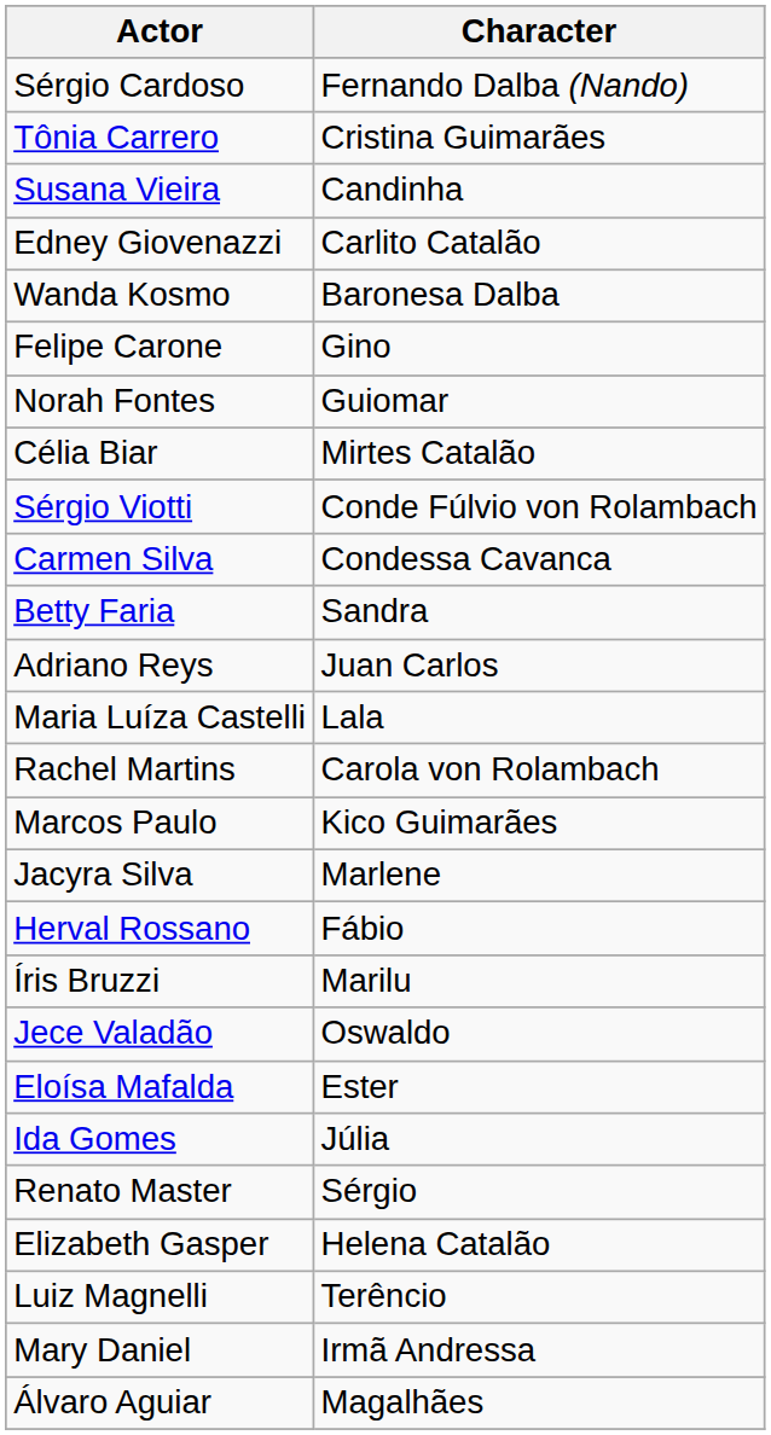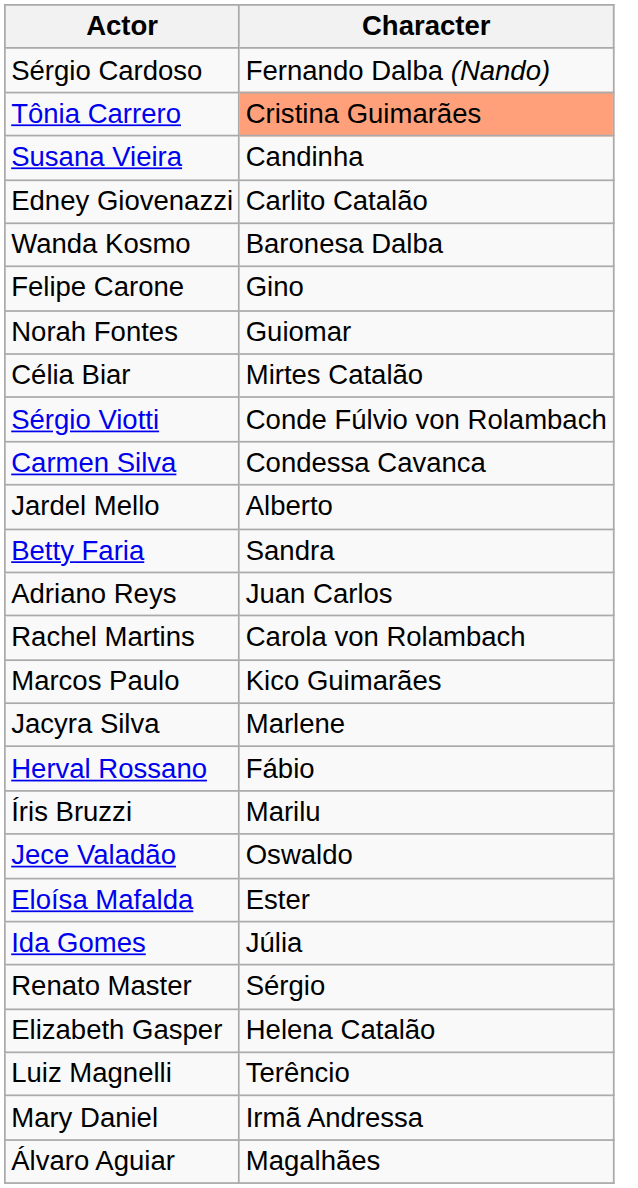 <table class="wikitable sortable">
 <tr style="background:#ccc;">
 <th>Actor</th>
 <th>Character</th>
 </tr>
 <tr>
 <td>Sérgio Cardoso</td>
 <td>Fernando Dalba <em>(Nando)</em></td>
 </tr>
 <tr>
 <td><a href='#'>Tônia Carrero</a></td>
-<td>Cristina Guimarães</td>
+<td style="background: lightsalmon;">Cristina Guimarães</td>
 </tr>
 <tr>
 <td><a href='#'>Susana Vieira</a></td>
 <td>Candinha</td>
 </tr>
 <tr>
 <td>Edney Giovenazzi</td>
 <td>Carlito Catalão</td>
 </tr>
 <tr>
 <td>Wanda Kosmo</td>
 <td>Baronesa Dalba</td>
 </tr>
 <tr>
 <td>Felipe Carone</td>
 <td>Gino</td>
 </tr>
 <tr>
 <td>Norah Fontes</td>
 <td>Guiomar</td>
 </tr>
 <tr>
 <td>Célia Biar</td>
 <td>Mirtes Catalão</td>
 </tr>
 <tr>
 <td><a href='#'>Sérgio Viotti</a></td>
 <td>Conde Fúlvio von Rolambach</td>
 </tr>
 <tr>
 <td><a href='#'>Carmen Silva</a></td>
 <td>Condessa Cavanca</td>
 </tr>
 <tr>
+<td>Jardel Mello</td>
+<td>Alberto</td>
+</tr>
+<tr>
 <td><a href='#'>Betty Faria</a></td>
 <td>Sandra</td>
 </tr>
 <tr>
 <td>Adriano Reys</td>
 <td>Juan Carlos</td>
-</tr>
-<tr>
-<td>Maria Luíza Castelli</td>
-<td>Lala</td>
 </tr>
 <tr>
 <td>Rachel Martins</td>
 <td>Carola von Rolambach</td>
 </tr>
 <tr>
 <td>Marcos Paulo</td>
 <td>Kico Guimarães</td>
 </tr>
 <tr>
 <td>Jacyra Silva</td>
 <td>Marlene</td>
 </tr>
 <tr>
 <td><a href='#'>Herval Rossano</a></td>
 <td>Fábio</td>
 </tr>
 <tr>
 <td>Íris Bruzzi</td>
 <td>Marilu</td>
 </tr>
 <tr>
 <td><a href='#'>Jece Valadão</a></td>
 <td>Oswaldo</td>
 </tr>
 <tr>
 <td><a href='#'>Eloísa Mafalda</a></td>
 <td>Ester</td>
 </tr>
 <tr>
 <td><a href='#'>Ida Gomes</a></td>
 <td>Júlia</td>
 </tr>
 <tr>
 <td>Renato Master</td>
 <td>Sérgio</td>
 </tr>
 <tr>
 <td>Elizabeth Gasper</td>
 <td>Helena Catalão</td>
 </tr>
 <tr>
 <td>Luiz Magnelli</td>
 <td>Terêncio</td>
 </tr>
 <tr>
 <td>Mary Daniel</td>
 <td>Irmã Andressa</td>
 </tr>
 <tr>
 <td>Álvaro Aguiar</td>
 <td>Magalhães</td>
 </tr>
 </table>
